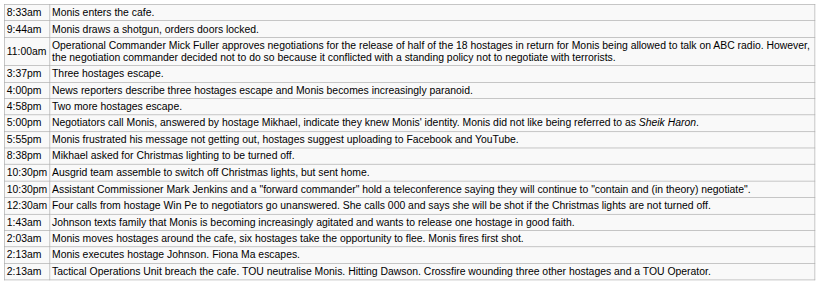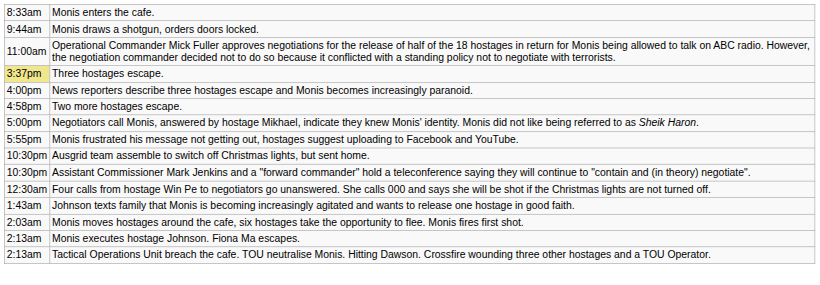 <table class="wikitable">
 <tr>
 <td>8:33am</td>
 <td>Monis enters the cafe.</td>
 </tr>
 <tr>
 <td>9:44am</td>
 <td>Monis draws a shotgun, orders doors locked.</td>
 </tr>
 <tr>
 <td>11:00am</td>
 <td>Operational Commander Mick Fuller approves negotiations for the release of half of the 18 hostages in return for Monis being allowed to talk on ABC radio. However, the negotiation commander decided not to do so because it conflicted with a standing policy not to negotiate with terrorists.</td>
 </tr>
 <tr>
-<td>3:37pm</td>
+<td style="background: khaki;">3:37pm</td>
 <td>Three hostages escape.</td>
 </tr>
 <tr>
 <td>4:00pm</td>
 <td>News reporters describe three hostages escape and Monis becomes increasingly paranoid.</td>
 </tr>
 <tr>
 <td>4:58pm</td>
 <td>Two more hostages escape.</td>
 </tr>
 <tr>
 <td>5:00pm</td>
 <td>Negotiators call Monis, answered by hostage Mikhael, indicate they knew Monis' identity. Monis did not like being referred to as <em>Sheik Haron</em>.</td>
 </tr>
 <tr>
 <td>5:55pm</td>
 <td>Monis frustrated his message not getting out, hostages suggest uploading to Facebook and YouTube.</td>
-</tr>
-<tr>
-<td>8:38pm</td>
-<td>Mikhael asked for Christmas lighting to be turned off.</td>
 </tr>
 <tr>
 <td>10:30pm</td>
 <td>Ausgrid team assemble to switch off Christmas lights, but sent home.</td>
 </tr>
 <tr>
 <td>10:30pm</td>
 <td>Assistant Commissioner Mark Jenkins and a "forward commander" hold a teleconference saying they will continue to "contain and (in theory) negotiate".</td>
 </tr>
 <tr>
 <td>12:30am</td>
 <td>Four calls from hostage Win Pe to negotiators go unanswered. She calls 000 and says she will be shot if the Christmas lights are not turned off.</td>
 </tr>
 <tr>
 <td>1:43am</td>
 <td>Johnson texts family that Monis is becoming increasingly agitated and wants to release one hostage in good faith.</td>
 </tr>
 <tr>
 <td>2:03am</td>
 <td>Monis moves hostages around the cafe, six hostages take the opportunity to flee. Monis fires first shot.</td>
 </tr>
 <tr>
 <td>2:13am</td>
 <td>Monis executes hostage Johnson. Fiona Ma escapes.</td>
 </tr>
 <tr>
 <td>2:13am</td>
 <td>Tactical Operations Unit breach the cafe. TOU neutralise Monis. Hitting Dawson. Crossfire wounding three other hostages and a TOU Operator.</td>
 </tr>
 </table>
